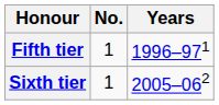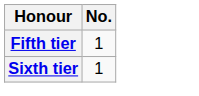 <table class="wikitable plainrowheaders">
 <tr>
 <th scope=col>Honour</th>
 <th scope=col>No.</th>
-<th scope=col>Years</th>
 </tr>
 <tr>
 <th scope=row><a href='#'>Fifth tier</a></th>
 <td align=center>1</td>
-<td><a href='#'>1996–97</a><sup>1</sup></td>
 </tr>
 <tr>
 <th scope=row><a href='#'>Sixth tier</a></th>
 <td align=center>1</td>
-<td><a href='#'>2005–06</a><sup>2</sup></td>
 </tr>
 </table>
